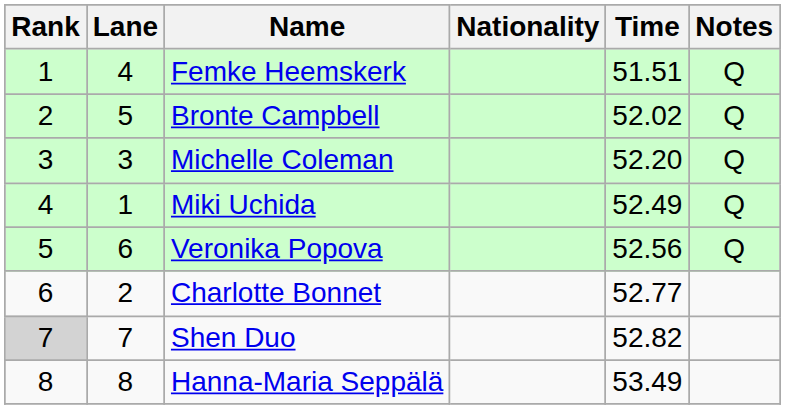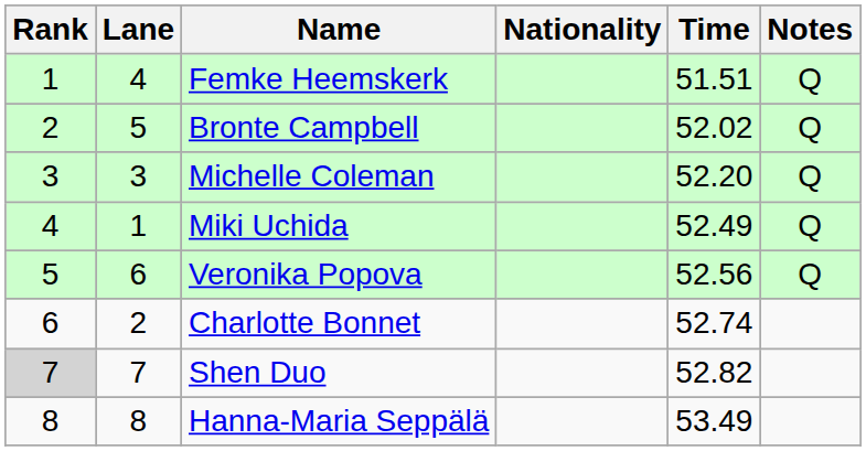 <table class="wikitable sortable" style="text-align:center">
 <tr>
 <th>Rank</th>
 <th>Lane</th>
 <th>Name</th>
 <th>Nationality</th>
 <th>Time</th>
 <th>Notes</th>
 </tr>
 <tr bgcolor=ccffcc>
 <td>1</td>
 <td>4</td>
 <td align=left><a href='#'>Femke Heemskerk</a></td>
 <td align=left></td>
 <td>51.51</td>
 <td>Q</td>
 </tr>
 <tr bgcolor=ccffcc>
 <td>2</td>
 <td>5</td>
 <td align=left><a href='#'>Bronte Campbell</a></td>
 <td align=left></td>
 <td>52.02</td>
 <td>Q</td>
 </tr>
 <tr bgcolor=ccffcc>
 <td>3</td>
 <td>3</td>
 <td align=left><a href='#'>Michelle Coleman</a></td>
 <td align=left></td>
 <td>52.20</td>
 <td>Q</td>
 </tr>
 <tr bgcolor=ccffcc>
 <td>4</td>
 <td>1</td>
 <td align=left><a href='#'>Miki Uchida</a></td>
 <td align=left></td>
 <td>52.49</td>
 <td>Q</td>
 </tr>
 <tr bgcolor=ccffcc>
 <td>5</td>
 <td>6</td>
 <td align=left><a href='#'>Veronika Popova</a></td>
 <td align=left></td>
 <td>52.56</td>
 <td>Q</td>
 </tr>
 <tr>
 <td>6</td>
 <td>2</td>
 <td align=left><a href='#'>Charlotte Bonnet</a></td>
 <td align=left></td>
-<td>52.77</td>
+<td>52.74</td>
 <td></td>
 </tr>
 <tr>
 <td style="background: lightgrey;">7</td>
 <td>7</td>
 <td align=left><a href='#'>Shen Duo</a></td>
 <td align=left></td>
 <td>52.82</td>
 <td></td>
 </tr>
 <tr>
 <td>8</td>
 <td>8</td>
 <td align=left><a href='#'>Hanna-Maria Seppälä</a></td>
 <td align=left></td>
 <td>53.49</td>
 <td></td>
 </tr>
 </table>
